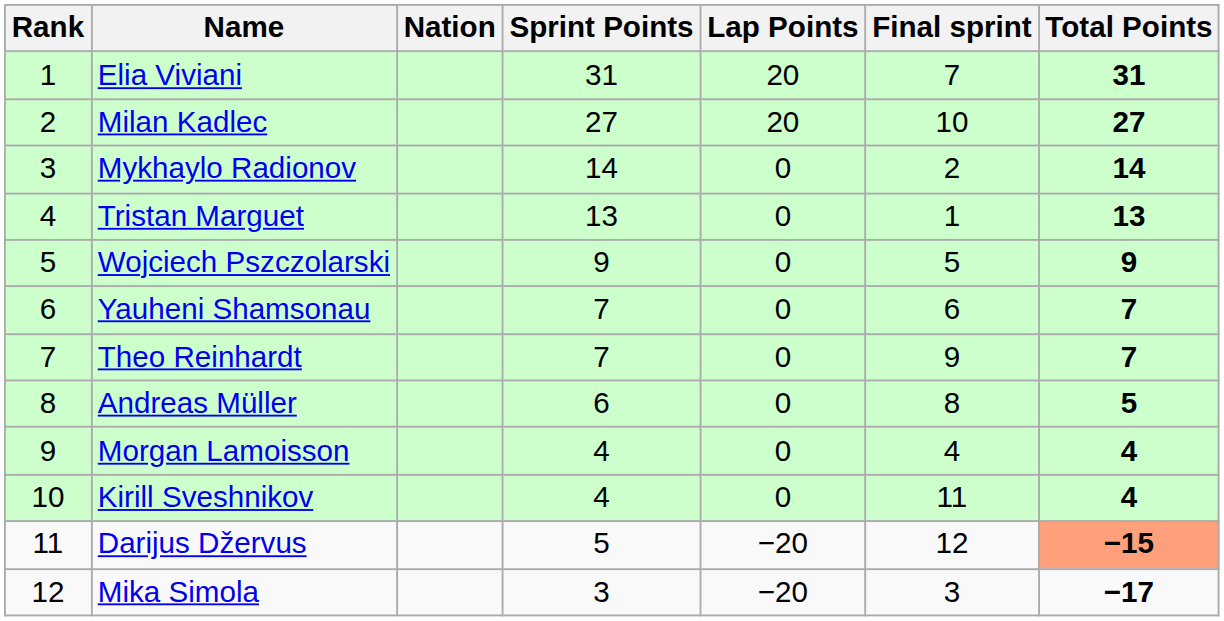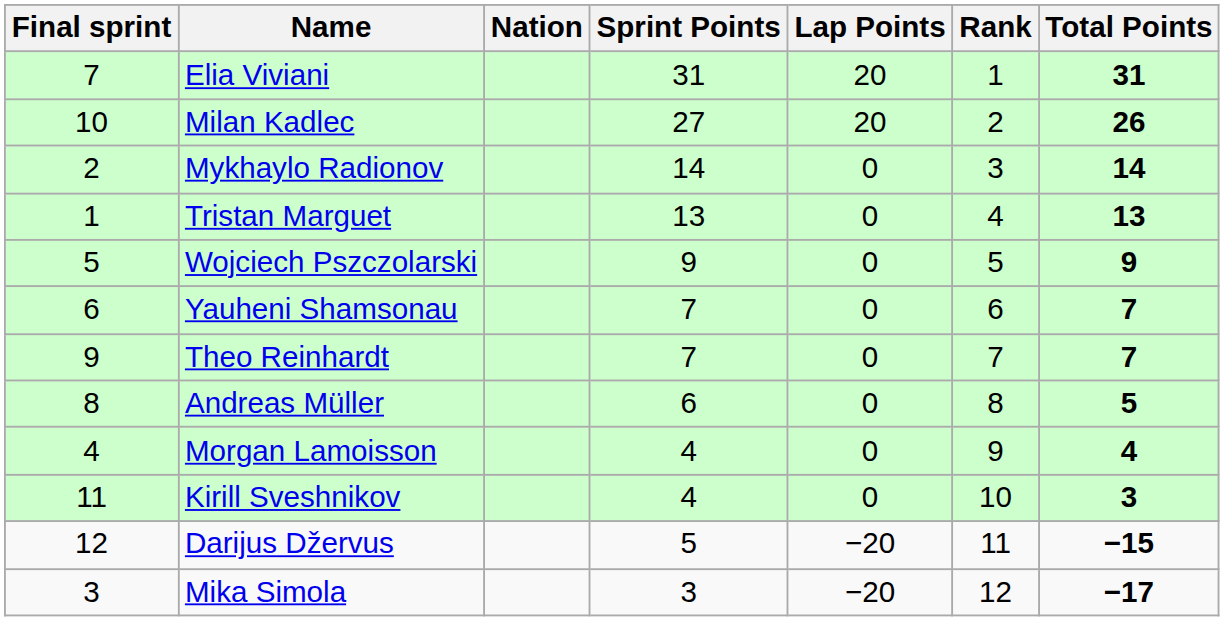 <table class="wikitable sortable" style="text-align:center">
 <tr>
-<th>Rank</th>
+<th>Final sprint</th>
 <th>Name</th>
 <th>Nation</th>
 <th>Sprint Points</th>
 <th>Lap Points</th>
-<th>Final sprint</th>
+<th>Rank</th>
 <th>Total Points</th>
 </tr>
 <tr bgcolor=ccffcc>
-<td>1</td>
+<td>7</td>
 <td align=left><a href='#'>Elia Viviani</a></td>
 <td align=left></td>
 <td>31</td>
 <td>20</td>
-<td>7</td>
+<td>1</td>
 <td><strong>31</strong></td>
 </tr>
 <tr bgcolor=ccffcc>
-<td>2</td>
+<td>10</td>
 <td align=left><a href='#'>Milan Kadlec</a></td>
 <td align=left></td>
 <td>27</td>
 <td>20</td>
-<td>10</td>
-<td><strong>27</strong></td>
+<td>2</td>
+<td><strong>26</strong></td>
 </tr>
 <tr bgcolor=ccffcc>
-<td>3</td>
+<td>2</td>
 <td align=left><a href='#'>Mykhaylo Radionov</a></td>
 <td align=left></td>
 <td>14</td>
 <td>0</td>
-<td>2</td>
+<td>3</td>
 <td><strong>14</strong></td>
 </tr>
 <tr bgcolor=ccffcc>
-<td>4</td>
+<td>1</td>
 <td align=left><a href='#'>Tristan Marguet</a></td>
 <td align=left></td>
 <td>13</td>
 <td>0</td>
-<td>1</td>
+<td>4</td>
 <td><strong>13</strong></td>
 </tr>
 <tr bgcolor=ccffcc>
 <td>5</td>
 <td align=left><a href='#'>Wojciech Pszczolarski</a></td>
 <td align=left></td>
 <td>9</td>
 <td>0</td>
 <td>5</td>
 <td><strong>9</strong></td>
 </tr>
 <tr bgcolor=ccffcc>
 <td>6</td>
 <td align=left><a href='#'>Yauheni Shamsonau</a></td>
 <td align=left></td>
 <td>7</td>
 <td>0</td>
 <td>6</td>
 <td><strong>7</strong></td>
 </tr>
 <tr bgcolor=ccffcc>
-<td>7</td>
+<td>9</td>
 <td align=left><a href='#'>Theo Reinhardt</a></td>
 <td align=left></td>
 <td>7</td>
 <td>0</td>
-<td>9</td>
+<td>7</td>
 <td><strong>7</strong></td>
 </tr>
 <tr bgcolor=ccffcc>
 <td>8</td>
 <td align=left><a href='#'>Andreas Müller</a></td>
 <td align=left></td>
 <td>6</td>
 <td>0</td>
 <td>8</td>
 <td><strong>5</strong></td>
 </tr>
 <tr bgcolor=ccffcc>
-<td>9</td>
+<td>4</td>
 <td align=left><a href='#'>Morgan Lamoisson</a></td>
 <td align=left></td>
 <td>4</td>
 <td>0</td>
-<td>4</td>
+<td>9</td>
 <td><strong>4</strong></td>
 </tr>
 <tr bgcolor=ccffcc>
-<td>10</td>
+<td>11</td>
 <td align=left><a href='#'>Kirill Sveshnikov</a></td>
 <td align=left></td>
 <td>4</td>
 <td>0</td>
-<td>11</td>
-<td><strong>4</strong></td>
+<td>10</td>
+<td><strong>3</strong></td>
 </tr>
 <tr>
-<td>11</td>
+<td>12</td>
 <td align=left><a href='#'>Darijus Džervus</a></td>
 <td align=left></td>
 <td>5</td>
 <td>−20</td>
-<td>12</td>
-<td style="background: lightsalmon;"><strong>−15</strong></td>
+<td>11</td>
+<td><strong>−15</strong></td>
 </tr>
 <tr>
-<td>12</td>
+<td>3</td>
 <td align=left><a href='#'>Mika Simola</a></td>
 <td align=left></td>
 <td>3</td>
 <td>−20</td>
-<td>3</td>
+<td>12</td>
 <td><strong>−17</strong></td>
 </tr>
 </table>
